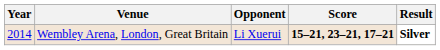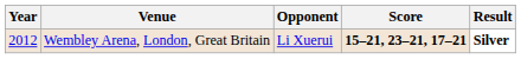 <table class="sortable wikitable"do style="font-size: 90%">
 <tr>
 <th>Year</th>
 <th>Venue</th>
 <th>Opponent</th>
 <th>Score</th>
 <th>Result</th>
 </tr>
 <tr style="background:#F3E6D7">
-<td align="center"><a href='#'>2014</a></td>
+<td align="center"><a href='#'>2012</a></td>
 <td align="left"><a href='#'>Wembley Arena</a>, <a href='#'>London</a>, Great Britain</td>
 <td align="left"> <a href='#'>Li Xuerui</a></td>
 <td align="left"><strong>15–21, 23–21, 17–21</strong></td>
 <td style="text-align:left; background:white"> <strong>Silver</strong></td>
 </tr>
 </table>
